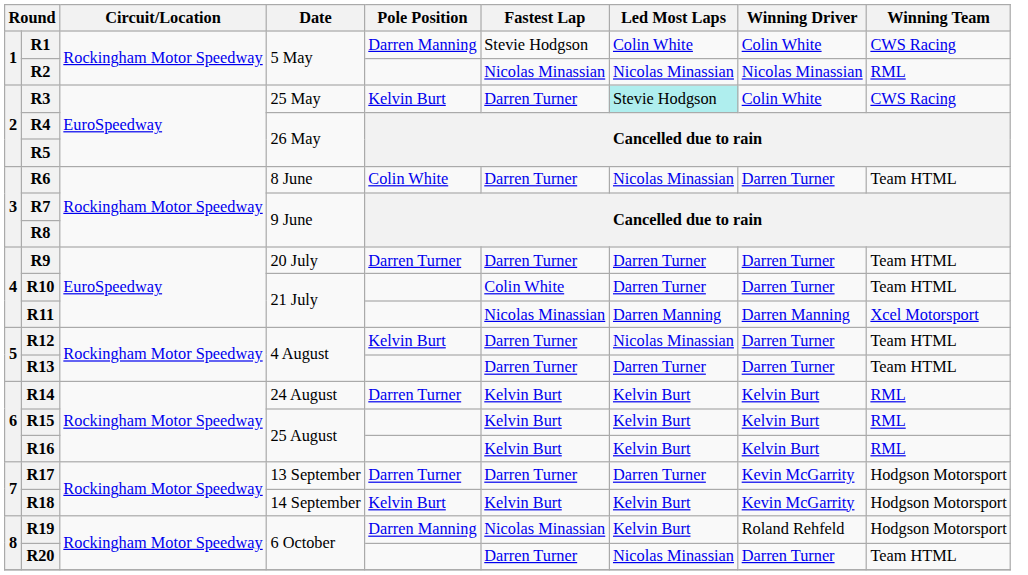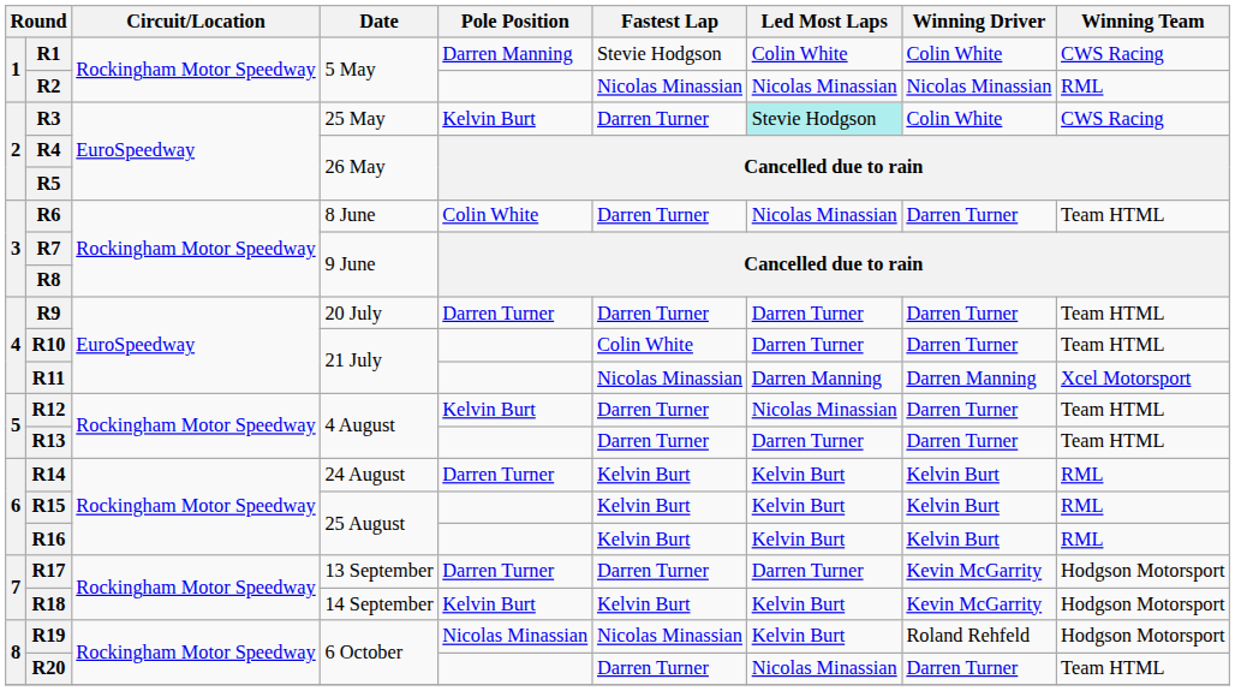 <table class="wikitable" style="font-size: 85%;">
 <tr>
 <th colspan=2>Round</th>
 <th>Circuit/Location</th>
 <th>Date</th>
 <th>Pole Position</th>
 <th>Fastest Lap</th>
 <th>Led Most Laps</th>
 <th>Winning Driver</th>
 <th>Winning Team</th>
 </tr>
 <tr>
 <th rowspan=2>1</th>
 <th>R1</th>
 <td rowspan=2> <a href='#'>Rockingham Motor Speedway</a></td>
 <td rowspan=2>5 May</td>
 <td> <a href='#'>Darren Manning</a></td>
 <td> Stevie Hodgson</td>
 <td> <a href='#'>Colin White</a></td>
 <td> <a href='#'>Colin White</a></td>
 <td> <a href='#'>CWS Racing</a></td>
 </tr>
 <tr>
 <th>R2</th>
 <td></td>
 <td> <a href='#'>Nicolas Minassian</a></td>
 <td> <a href='#'>Nicolas Minassian</a></td>
 <td> <a href='#'>Nicolas Minassian</a></td>
 <td> <a href='#'>RML</a></td>
 </tr>
 <tr>
 <th rowspan=3>2</th>
 <th>R3</th>
 <td rowspan=3> <a href='#'>EuroSpeedway</a></td>
 <td>25 May</td>
 <td> <a href='#'>Kelvin Burt</a></td>
 <td> <a href='#'>Darren Turner</a></td>
 <td style="background: paleturquoise;"> Stevie Hodgson</td>
 <td> <a href='#'>Colin White</a></td>
 <td> <a href='#'>CWS Racing</a></td>
 </tr>
 <tr>
 <th>R4</th>
 <td rowspan=2>26 May</td>
 <th rowspan=2 colspan=5>Cancelled due to rain</th>
 </tr>
 <tr>
 <th>R5</th>
 </tr>
 <tr>
 <th rowspan=3>3</th>
 <th>R6</th>
 <td rowspan=3> <a href='#'>Rockingham Motor Speedway</a></td>
 <td>8 June</td>
 <td> <a href='#'>Colin White</a></td>
 <td> <a href='#'>Darren Turner</a></td>
 <td> <a href='#'>Nicolas Minassian</a></td>
 <td> <a href='#'>Darren Turner</a></td>
 <td> Team HTML</td>
 </tr>
 <tr>
 <th>R7</th>
 <td rowspan=2>9 June</td>
 <th rowspan=2 colspan=5>Cancelled due to rain</th>
 </tr>
 <tr>
 <th>R8</th>
 </tr>
 <tr>
 <th rowspan=3>4</th>
 <th>R9</th>
 <td rowspan=3> <a href='#'>EuroSpeedway</a></td>
 <td>20 July</td>
 <td> <a href='#'>Darren Turner</a></td>
 <td> <a href='#'>Darren Turner</a></td>
 <td> <a href='#'>Darren Turner</a></td>
 <td> <a href='#'>Darren Turner</a></td>
 <td> Team HTML</td>
 </tr>
 <tr>
 <th>R10</th>
 <td rowspan=2>21 July</td>
 <td></td>
 <td> <a href='#'>Colin White</a></td>
 <td> <a href='#'>Darren Turner</a></td>
 <td> <a href='#'>Darren Turner</a></td>
 <td> Team HTML</td>
 </tr>
 <tr>
 <th>R11</th>
 <td></td>
 <td> <a href='#'>Nicolas Minassian</a></td>
 <td> <a href='#'>Darren Manning</a></td>
 <td> <a href='#'>Darren Manning</a></td>
 <td> <a href='#'>Xcel Motorsport</a></td>
 </tr>
 <tr>
 <th rowspan=2>5</th>
 <th>R12</th>
 <td rowspan=2> <a href='#'>Rockingham Motor Speedway</a></td>
 <td rowspan=2>4 August</td>
 <td> <a href='#'>Kelvin Burt</a></td>
 <td> <a href='#'>Darren Turner</a></td>
 <td> <a href='#'>Nicolas Minassian</a></td>
 <td> <a href='#'>Darren Turner</a></td>
 <td> Team HTML</td>
 </tr>
 <tr>
 <th>R13</th>
 <td></td>
 <td> <a href='#'>Darren Turner</a></td>
 <td> <a href='#'>Darren Turner</a></td>
 <td> <a href='#'>Darren Turner</a></td>
 <td> Team HTML</td>
 </tr>
 <tr>
 <th rowspan=3>6</th>
 <th>R14</th>
 <td rowspan=3> <a href='#'>Rockingham Motor Speedway</a></td>
 <td>24 August</td>
 <td> <a href='#'>Darren Turner</a></td>
 <td> <a href='#'>Kelvin Burt</a></td>
 <td> <a href='#'>Kelvin Burt</a></td>
 <td> <a href='#'>Kelvin Burt</a></td>
 <td> <a href='#'>RML</a></td>
 </tr>
 <tr>
 <th>R15</th>
 <td rowspan=2>25 August</td>
 <td></td>
 <td> <a href='#'>Kelvin Burt</a></td>
 <td> <a href='#'>Kelvin Burt</a></td>
 <td> <a href='#'>Kelvin Burt</a></td>
 <td> <a href='#'>RML</a></td>
 </tr>
 <tr>
 <th>R16</th>
 <td></td>
 <td> <a href='#'>Kelvin Burt</a></td>
 <td> <a href='#'>Kelvin Burt</a></td>
 <td> <a href='#'>Kelvin Burt</a></td>
 <td> <a href='#'>RML</a></td>
 </tr>
 <tr>
 <th rowspan=2>7</th>
 <th>R17</th>
 <td rowspan=2> <a href='#'>Rockingham Motor Speedway</a></td>
 <td>13 September</td>
 <td> <a href='#'>Darren Turner</a></td>
 <td> <a href='#'>Darren Turner</a></td>
 <td> <a href='#'>Darren Turner</a></td>
 <td> <a href='#'>Kevin McGarrity</a></td>
 <td> Hodgson Motorsport</td>
 </tr>
 <tr>
 <th>R18</th>
 <td>14 September</td>
 <td> <a href='#'>Kelvin Burt</a></td>
 <td> <a href='#'>Kelvin Burt</a></td>
 <td> <a href='#'>Kelvin Burt</a></td>
 <td> <a href='#'>Kevin McGarrity</a></td>
 <td> Hodgson Motorsport</td>
 </tr>
 <tr>
 <th rowspan=2>8</th>
 <th>R19</th>
 <td rowspan=2> <a href='#'>Rockingham Motor Speedway</a></td>
 <td rowspan=2>6 October</td>
-<td> <a href='#'>Darren Manning</a></td>
+<td> <a href='#'>Nicolas Minassian</a></td>
 <td> <a href='#'>Nicolas Minassian</a></td>
 <td> <a href='#'>Kelvin Burt</a></td>
 <td> Roland Rehfeld</td>
 <td> Hodgson Motorsport</td>
 </tr>
 <tr>
 <th>R20</th>
 <td></td>
 <td> <a href='#'>Darren Turner</a></td>
 <td> <a href='#'>Nicolas Minassian</a></td>
 <td> <a href='#'>Darren Turner</a></td>
 <td> Team HTML</td>
 </tr>
 <tr>
 </tr>
 </table>
